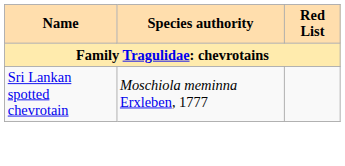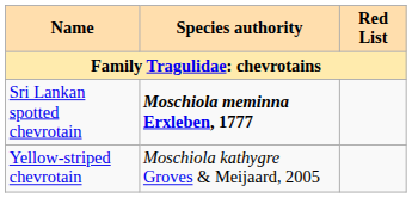 <table width=60% class="sortable wikitable" text-align:center;">
 <tr>
 <th width="20%" style=background:navajowhite>Name</th>
 <th width="30%" style=background:navajowhite>Species authority</th>
 <th width="10%" style=background:navajowhite>Red List</th>
 </tr>
 <tr>
 <td style="text-align:center;" bgcolor="#ffebad" colspan=3><strong>Family <a href='#'>Tragulidae</a>:  chevrotains</strong></td>
 </tr>
 <tr>
 <td><a href='#'>Sri Lankan spotted chevrotain</a></td>
-<td><em>Moschiola meminna</em><br><a href='#'>Erxleben</a>, 1777</td>
+<td><strong><em>Moschiola meminna</em><br><a href='#'>Erxleben</a>, 1777</strong></td>
+<td></td>
+</tr>
+<tr>
+<td><a href='#'>Yellow-striped chevrotain</a></td>
+<td><em>Moschiola kathygre</em><br><a href='#'>Groves</a> & Meijaard, 2005</td>
 <td></td>
 </tr>
 </table>
